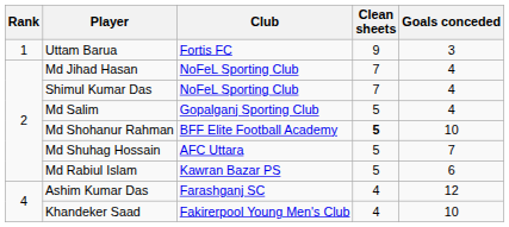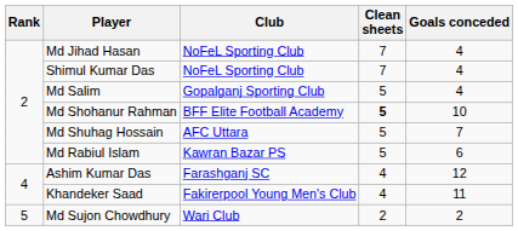 <table class="wikitable" style="text-align:center">
 <tr>
 <th>Rank</th>
 <th>Player</th>
 <th>Club</th>
 <th>Clean<br>sheets</th>
 <th>Goals conceded</th>
-</tr>
-<tr>
-<td>1</td>
-<td align="left"> Uttam Barua</td>
-<td align="left"><a href='#'>Fortis FC</a></td>
-<td>9</td>
-<td>3</td>
 </tr>
 <tr>
 <td rowspan=6>2</td>
 <td align="left"> Md Jihad Hasan</td>
 <td align="left"><a href='#'>NoFeL Sporting Club</a></td>
 <td>7</td>
 <td>4</td>
 </tr>
 <tr>
 <td align="left"> Shimul Kumar Das</td>
 <td align="left"><a href='#'>NoFeL Sporting Club</a></td>
 <td>7</td>
 <td>4</td>
 </tr>
 <tr>
 <td align="left"> Md Salim</td>
 <td align="left"><a href='#'>Gopalganj Sporting Club</a></td>
 <td>5</td>
 <td>4</td>
 </tr>
 <tr>
 <td align="left"> Md Shohanur Rahman</td>
 <td align="left"><a href='#'>BFF Elite Football Academy</a></td>
 <td><strong>5</strong></td>
 <td>10</td>
 </tr>
 <tr>
 <td align="left"> Md Shuhag Hossain</td>
 <td align="left"><a href='#'>AFC Uttara</a></td>
 <td>5</td>
 <td>7</td>
 </tr>
 <tr>
 <td align="left"> Md Rabiul Islam</td>
 <td align="left"><a href='#'>Kawran Bazar PS</a></td>
 <td>5</td>
 <td>6</td>
 </tr>
 <tr>
 <td rowspan=2>4</td>
 <td align="left"> Ashim Kumar Das</td>
 <td align="left"><a href='#'>Farashganj SC</a></td>
 <td>4</td>
 <td>12</td>
 </tr>
 <tr>
 <td align="left"> Khandeker Saad</td>
 <td align="left"><a href='#'>Fakirerpool Young Men's Club</a></td>
 <td>4</td>
-<td>10</td>
+<td>11</td>
+</tr>
+<tr>
+<td>5</td>
+<td align="left"> Md Sujon Chowdhury</td>
+<td align="left"><a href='#'>Wari Club</a></td>
+<td>2</td>
+<td>2</td>
 </tr>
 </table>
